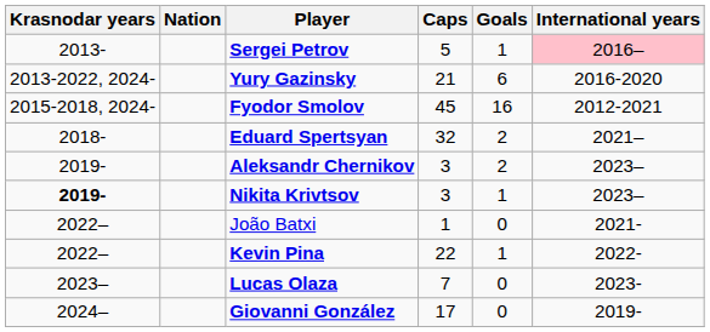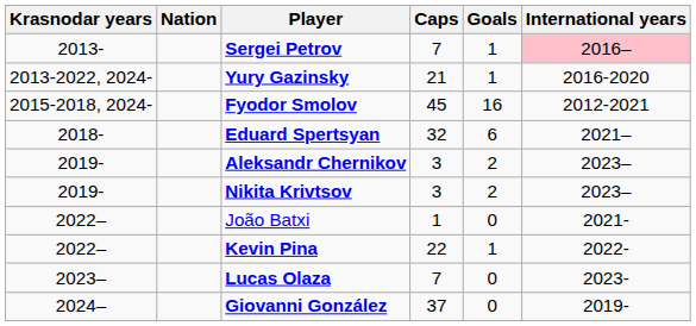 <table class="wikitable sortable" style="text-align:center">
 <tr>
 <th>Krasnodar years</th>
 <th>Nation</th>
 <th>Player</th>
 <th>Caps</th>
 <th>Goals</th>
 <th>International years</th>
 </tr>
 <tr>
 <td>2013-</td>
 <td align="left"></td>
 <td align="left"><strong><a href='#'>Sergei Petrov</a></strong></td>
-<td>5</td>
+<td>7</td>
 <td>1</td>
 <td style="background: pink;">2016–</td>
 </tr>
 <tr>
 <td>2013-2022, 2024-</td>
 <td align="left"></td>
 <td align="left"><strong><a href='#'>Yury Gazinsky</a></strong></td>
 <td>21</td>
-<td>6</td>
+<td>1</td>
 <td>2016-2020</td>
 </tr>
 <tr>
 <td>2015-2018, 2024-</td>
 <td align="left"></td>
 <td align="left"><strong><a href='#'>Fyodor Smolov</a></strong></td>
 <td>45</td>
 <td>16</td>
 <td>2012-2021</td>
 </tr>
 <tr>
 <td>2018-</td>
 <td align="left"></td>
 <td align="left"><strong><a href='#'>Eduard Spertsyan</a></strong></td>
 <td>32</td>
-<td>2</td>
+<td>6</td>
 <td>2021–</td>
 </tr>
 <tr>
 <td>2019-</td>
 <td align="left"></td>
 <td align="left"><strong><a href='#'>Aleksandr Chernikov</a></strong></td>
 <td>3</td>
 <td>2</td>
 <td>2023–</td>
 </tr>
 <tr>
-<td><strong>2019-</strong></td>
+<td>2019-</td>
 <td align="left"></td>
 <td align="left"><strong><a href='#'>Nikita Krivtsov</a></strong></td>
 <td>3</td>
-<td>1</td>
+<td>2</td>
 <td>2023–</td>
 </tr>
 <tr>
 <td>2022–</td>
 <td align="left"></td>
 <td align="left"><a href='#'>João Batxi</a></td>
 <td>1</td>
 <td>0</td>
 <td>2021-</td>
 </tr>
 <tr>
 <td>2022–</td>
 <td align="left"></td>
 <td align="left"><strong><a href='#'>Kevin Pina</a></strong></td>
 <td>22</td>
 <td>1</td>
 <td>2022-</td>
 </tr>
 <tr>
 <td>2023–</td>
 <td align="left"></td>
 <td align="left"><strong><a href='#'>Lucas Olaza</a></strong></td>
 <td>7</td>
 <td>0</td>
 <td>2023-</td>
 </tr>
 <tr>
 <td>2024–</td>
 <td align="left"></td>
 <td align="left"><strong><a href='#'>Giovanni González</a></strong></td>
-<td>17</td>
+<td>37</td>
 <td>0</td>
 <td>2019-</td>
 </tr>
 </table>
